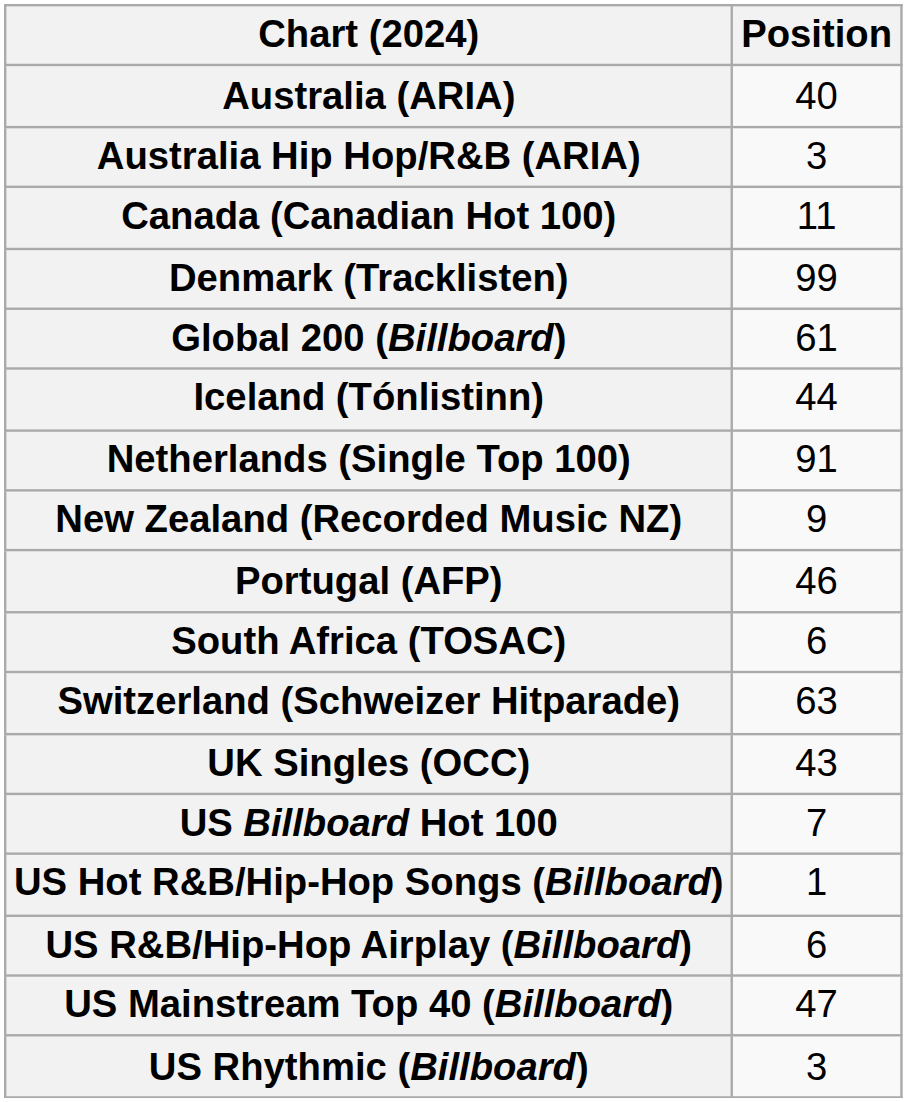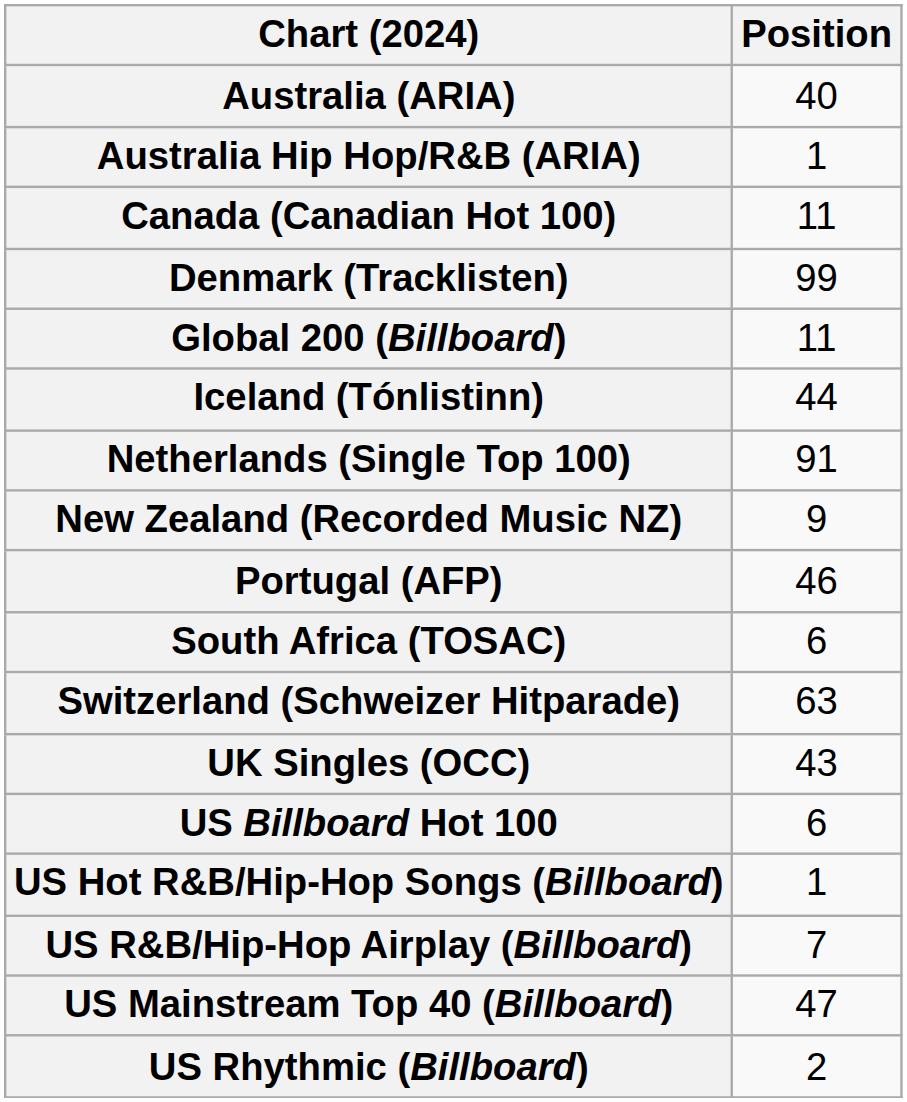 <table class="wikitable sortable plainrowheaders" style="text-align:center">
 <tr>
 <th scope="col">Chart (2024)</th>
 <th scope="col">Position</th>
 </tr>
 <tr>
 <th scope="row">Australia (ARIA)</th>
 <td>40</td>
 </tr>
 <tr>
 <th scope="row">Australia Hip Hop/R&B (ARIA)</th>
-<td>3</td>
+<td>1</td>
 </tr>
 <tr>
 <th scope="row">Canada (Canadian Hot 100)</th>
 <td>11</td>
 </tr>
 <tr>
 <th scope="row">Denmark (Tracklisten)</th>
 <td>99</td>
 </tr>
 <tr>
 <th scope="row">Global 200 (<em>Billboard</em>)</th>
-<td>61</td>
+<td>11</td>
 </tr>
 <tr>
 <th scope="row">Iceland (Tónlistinn)</th>
 <td>44</td>
 </tr>
 <tr>
 <th scope="row">Netherlands (Single Top 100)</th>
 <td>91</td>
 </tr>
 <tr>
 <th scope="row">New Zealand (Recorded Music NZ)</th>
 <td>9</td>
 </tr>
 <tr>
 <th scope="row">Portugal (AFP)</th>
 <td>46</td>
 </tr>
 <tr>
 <th scope="row">South Africa (TOSAC)</th>
 <td>6</td>
 </tr>
 <tr>
 <th scope="row">Switzerland (Schweizer Hitparade)</th>
 <td>63</td>
 </tr>
 <tr>
 <th scope="row">UK Singles (OCC)</th>
 <td>43</td>
 </tr>
 <tr>
 <th scope="row">US <em>Billboard</em> Hot 100</th>
-<td>7</td>
+<td>6</td>
 </tr>
 <tr>
 <th scope="row">US Hot R&B/Hip-Hop Songs (<em>Billboard</em>)</th>
 <td>1</td>
 </tr>
 <tr>
 <th scope="row">US R&B/Hip-Hop Airplay (<em>Billboard</em>)</th>
-<td>6</td>
+<td>7</td>
 </tr>
 <tr>
 <th scope="row">US Mainstream Top 40 (<em>Billboard</em>)</th>
 <td>47</td>
 </tr>
 <tr>
 <th scope="row">US Rhythmic (<em>Billboard</em>)</th>
-<td>3</td>
+<td>2</td>
 </tr>
 </table>
